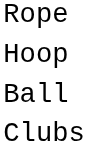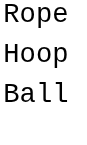 <table>
 <tr>
 <td>Rope<br></td>
 <td></td>
 <td></td>
 <td></td>
 </tr>
 <tr>
 <td>Hoop<br></td>
 <td></td>
 <td></td>
 <td></td>
 </tr>
 <tr>
 <td>Ball<br></td>
 <td></td>
 <td></td>
 <td></td>
 </tr>
-<tr>
-<td>Clubs<br></td>
-<td></td>
-<td></td>
-<td></td>
-</tr>
 </table>
